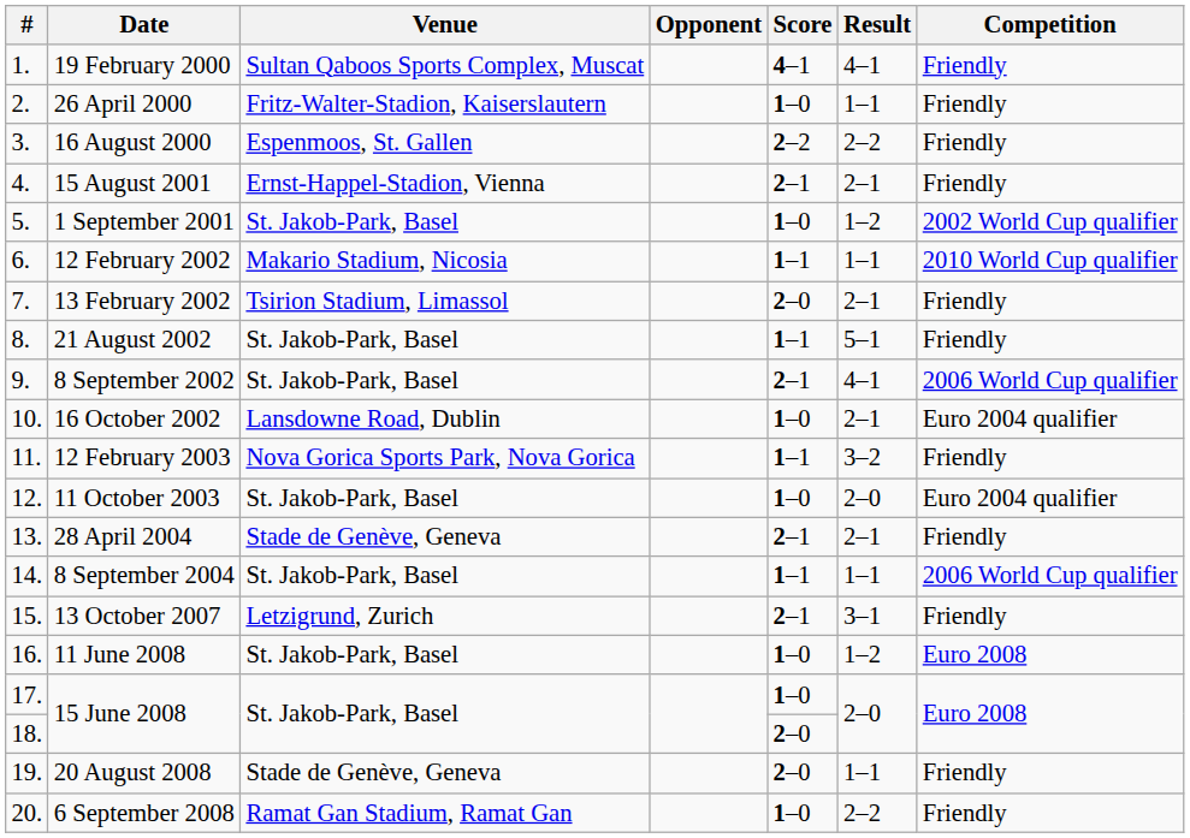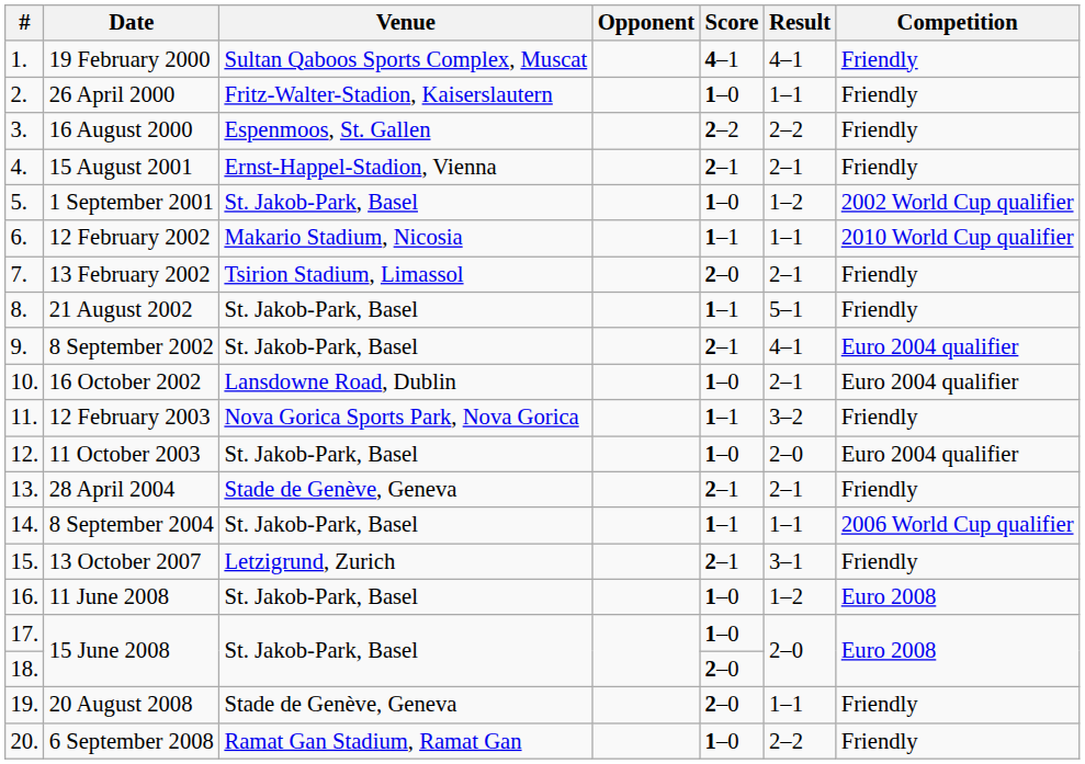 <table class="wikitable">
 <tr>
 <th>#</th>
 <th>Date</th>
 <th>Venue</th>
 <th>Opponent</th>
 <th>Score</th>
 <th>Result</th>
 <th>Competition</th>
 </tr>
 <tr>
 <td>1.</td>
 <td>19 February 2000</td>
 <td><a href='#'>Sultan Qaboos Sports Complex</a>, <a href='#'>Muscat</a></td>
 <td></td>
 <td><strong>4</strong>–1</td>
 <td>4–1</td>
 <td><a href='#'>Friendly</a></td>
 </tr>
 <tr>
 <td>2.</td>
 <td>26 April 2000</td>
 <td><a href='#'>Fritz-Walter-Stadion</a>, <a href='#'>Kaiserslautern</a></td>
 <td></td>
 <td><strong>1</strong>–0</td>
 <td>1–1</td>
 <td>Friendly</td>
 </tr>
 <tr>
 <td>3.</td>
 <td>16 August 2000</td>
 <td><a href='#'>Espenmoos</a>, <a href='#'>St. Gallen</a></td>
 <td></td>
 <td><strong>2</strong>–2</td>
 <td>2–2</td>
 <td>Friendly</td>
 </tr>
 <tr>
 <td>4.</td>
 <td>15 August 2001</td>
 <td><a href='#'>Ernst-Happel-Stadion</a>, Vienna</td>
 <td></td>
 <td><strong>2</strong>–1</td>
 <td>2–1</td>
 <td>Friendly</td>
 </tr>
 <tr>
 <td>5.</td>
 <td>1 September 2001</td>
 <td><a href='#'>St. Jakob-Park</a>, <a href='#'>Basel</a></td>
 <td></td>
 <td><strong>1</strong>–0</td>
 <td>1–2</td>
 <td><a href='#'>2002 World Cup qualifier</a></td>
 </tr>
 <tr>
 <td>6.</td>
 <td>12 February 2002</td>
 <td><a href='#'>Makario Stadium</a>, <a href='#'>Nicosia</a></td>
 <td></td>
 <td><strong>1</strong>–1</td>
 <td>1–1</td>
 <td><a href='#'>2010 World Cup qualifier</a></td>
 </tr>
 <tr>
 <td>7.</td>
 <td>13 February 2002</td>
 <td><a href='#'>Tsirion Stadium</a>, <a href='#'>Limassol</a></td>
 <td></td>
 <td><strong>2</strong>–0</td>
 <td>2–1</td>
 <td>Friendly</td>
 </tr>
 <tr>
 <td>8.</td>
 <td>21 August 2002</td>
 <td>St. Jakob-Park, Basel</td>
 <td></td>
 <td><strong>1</strong>–1</td>
 <td>5–1</td>
 <td>Friendly</td>
 </tr>
 <tr>
 <td>9.</td>
 <td>8 September 2002</td>
 <td>St. Jakob-Park, Basel</td>
 <td></td>
 <td><strong>2</strong>–1</td>
 <td>4–1</td>
-<td><a href='#'>2006 World Cup qualifier</a></td>
+<td><a href='#'>Euro 2004 qualifier</a></td>
 </tr>
 <tr>
 <td>10.</td>
 <td>16 October 2002</td>
 <td><a href='#'>Lansdowne Road</a>, Dublin</td>
 <td></td>
 <td><strong>1</strong>–0</td>
 <td>2–1</td>
 <td>Euro 2004 qualifier</td>
 </tr>
 <tr>
 <td>11.</td>
 <td>12 February 2003</td>
 <td><a href='#'>Nova Gorica Sports Park</a>, <a href='#'>Nova Gorica</a></td>
 <td></td>
 <td><strong>1</strong>–1</td>
 <td>3–2</td>
 <td>Friendly</td>
 </tr>
 <tr>
 <td>12.</td>
 <td>11 October 2003</td>
 <td>St. Jakob-Park, Basel</td>
 <td></td>
 <td><strong>1</strong>–0</td>
 <td>2–0</td>
 <td>Euro 2004 qualifier</td>
 </tr>
 <tr>
 <td>13.</td>
 <td>28 April 2004</td>
 <td><a href='#'>Stade de Genève</a>, Geneva</td>
 <td></td>
 <td><strong>2</strong>–1</td>
 <td>2–1</td>
 <td>Friendly</td>
 </tr>
 <tr>
 <td>14.</td>
 <td>8 September 2004</td>
 <td>St. Jakob-Park, Basel</td>
 <td></td>
 <td><strong>1</strong>–1</td>
 <td>1–1</td>
 <td><a href='#'>2006 World Cup qualifier</a></td>
 </tr>
 <tr>
 <td>15.</td>
 <td>13 October 2007</td>
 <td><a href='#'>Letzigrund</a>, Zurich</td>
 <td></td>
 <td><strong>2</strong>–1</td>
 <td>3–1</td>
 <td>Friendly</td>
 </tr>
 <tr>
 <td>16.</td>
 <td>11 June 2008</td>
 <td>St. Jakob-Park, Basel</td>
 <td></td>
 <td><strong>1</strong>–0</td>
 <td>1–2</td>
 <td><a href='#'>Euro 2008</a></td>
 </tr>
 <tr>
 <td>17.</td>
 <td rowspan=2>15 June 2008</td>
 <td rowspan=2>St. Jakob-Park, Basel</td>
 <td rowspan=2></td>
 <td><strong>1</strong>–0</td>
 <td rowspan=2>2–0</td>
 <td rowspan=2><a href='#'>Euro 2008</a></td>
 </tr>
 <tr>
 <td>18.</td>
 <td><strong>2</strong>–0</td>
 </tr>
 <tr>
 <td>19.</td>
 <td>20 August 2008</td>
 <td>Stade de Genève, Geneva</td>
 <td></td>
 <td><strong>2</strong>–0</td>
 <td>1–1</td>
 <td>Friendly</td>
 </tr>
 <tr>
 <td>20.</td>
 <td>6 September 2008</td>
 <td><a href='#'>Ramat Gan Stadium</a>, <a href='#'>Ramat Gan</a></td>
 <td></td>
 <td><strong>1</strong>–0</td>
 <td>2–2</td>
 <td>Friendly</td>
 </tr>
 </table>
